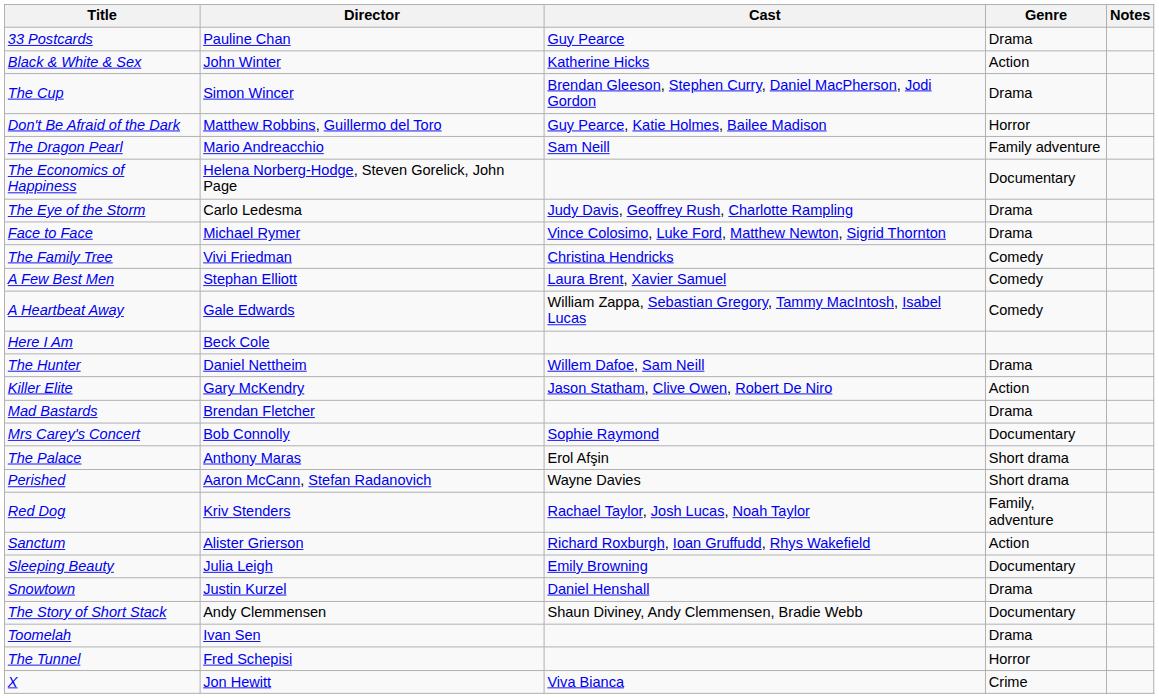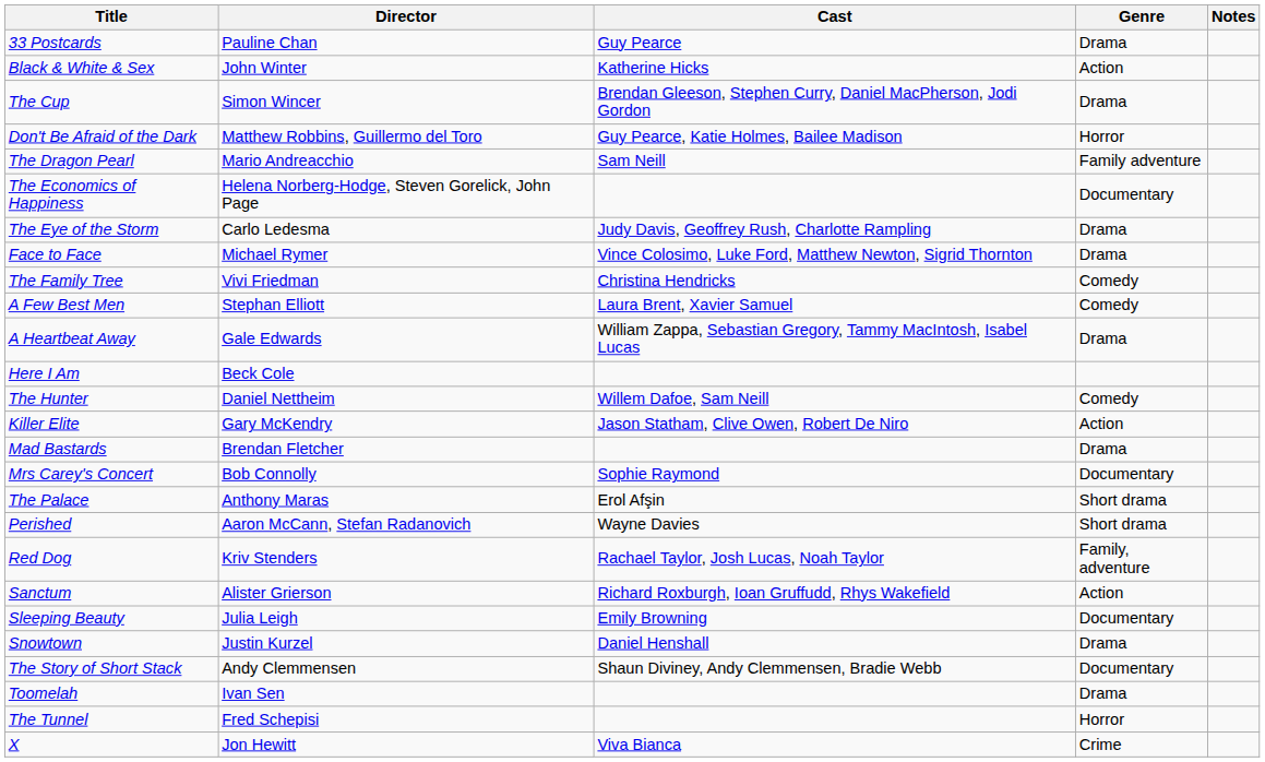 <table class="wikitable sortable" style="width:100%;">
 <tr>
 <th>Title</th>
 <th>Director</th>
 <th>Cast</th>
 <th>Genre</th>
 <th>Notes</th>
 </tr>
 <tr>
 <td><em><a href='#'>33 Postcards</a></em></td>
 <td><a href='#'>Pauline Chan</a></td>
 <td><a href='#'>Guy Pearce</a></td>
 <td>Drama</td>
 <td></td>
 </tr>
 <tr>
 <td><em><a href='#'>Black & White & Sex</a></em></td>
 <td><a href='#'>John Winter</a></td>
 <td><a href='#'>Katherine Hicks</a></td>
 <td>Action</td>
 <td></td>
 </tr>
 <tr>
 <td><em><a href='#'>The Cup</a></em></td>
 <td><a href='#'>Simon Wincer</a></td>
 <td><a href='#'>Brendan Gleeson</a>, <a href='#'>Stephen Curry</a>, <a href='#'>Daniel MacPherson</a>, <a href='#'>Jodi Gordon</a></td>
 <td>Drama</td>
 <td></td>
 </tr>
 <tr>
 <td><em><a href='#'>Don't Be Afraid of the Dark</a></em></td>
 <td><a href='#'>Matthew Robbins</a>, <a href='#'>Guillermo del Toro</a></td>
 <td><a href='#'>Guy Pearce</a>, <a href='#'>Katie Holmes</a>, <a href='#'>Bailee Madison</a></td>
 <td>Horror</td>
 <td></td>
 </tr>
 <tr>
 <td><em><a href='#'>The Dragon Pearl</a></em></td>
 <td><a href='#'>Mario Andreacchio</a></td>
 <td><a href='#'>Sam Neill</a></td>
 <td>Family adventure</td>
 <td></td>
 </tr>
 <tr>
 <td><em><a href='#'>The Economics of Happiness</a></em></td>
 <td><a href='#'>Helena Norberg-Hodge</a>, Steven Gorelick, John Page</td>
 <td></td>
 <td>Documentary</td>
 <td></td>
 </tr>
 <tr>
 <td><em><a href='#'>The Eye of the Storm</a></em></td>
 <td>Carlo Ledesma</td>
 <td><a href='#'>Judy Davis</a>, <a href='#'>Geoffrey Rush</a>, <a href='#'>Charlotte Rampling</a></td>
 <td>Drama</td>
 <td></td>
 </tr>
 <tr>
 <td><em><a href='#'>Face to Face</a></em></td>
 <td><a href='#'>Michael Rymer</a></td>
 <td><a href='#'>Vince Colosimo</a>, <a href='#'>Luke Ford</a>, <a href='#'>Matthew Newton</a>, <a href='#'>Sigrid Thornton</a></td>
 <td>Drama</td>
 <td></td>
 </tr>
 <tr>
 <td><em><a href='#'>The Family Tree</a></em></td>
 <td><a href='#'>Vivi Friedman</a></td>
 <td><a href='#'>Christina Hendricks</a></td>
 <td>Comedy</td>
 <td></td>
 </tr>
 <tr>
 <td><em><a href='#'>A Few Best Men</a></em></td>
 <td><a href='#'>Stephan Elliott</a></td>
 <td><a href='#'>Laura Brent</a>, <a href='#'>Xavier Samuel</a></td>
 <td>Comedy</td>
 <td></td>
 </tr>
 <tr>
 <td><em><a href='#'>A Heartbeat Away</a> </em></td>
 <td><a href='#'>Gale Edwards</a></td>
 <td>William Zappa, <a href='#'>Sebastian Gregory</a>, <a href='#'>Tammy MacIntosh</a>, <a href='#'>Isabel Lucas</a></td>
-<td>Comedy</td>
+<td>Drama</td>
 <td></td>
 </tr>
 <tr>
 <td><em><a href='#'>Here I Am</a></em></td>
 <td><a href='#'>Beck Cole</a></td>
 <td></td>
 <td></td>
 <td></td>
 </tr>
 <tr>
 <td><em><a href='#'>The Hunter</a></em></td>
 <td><a href='#'>Daniel Nettheim</a></td>
 <td><a href='#'>Willem Dafoe</a>, <a href='#'>Sam Neill</a></td>
-<td>Drama</td>
+<td>Comedy</td>
 <td></td>
 </tr>
 <tr>
 <td><em><a href='#'>Killer Elite</a></em></td>
 <td><a href='#'>Gary McKendry</a></td>
 <td><a href='#'>Jason Statham</a>, <a href='#'>Clive Owen</a>, <a href='#'>Robert De Niro</a></td>
 <td>Action</td>
 <td></td>
 </tr>
 <tr>
 <td><em><a href='#'>Mad Bastards</a></em></td>
 <td><a href='#'>Brendan Fletcher</a></td>
 <td></td>
 <td>Drama</td>
 <td></td>
 </tr>
 <tr>
 <td><em><a href='#'>Mrs Carey's Concert</a></em></td>
 <td><a href='#'>Bob Connolly</a></td>
 <td><a href='#'>Sophie Raymond</a></td>
 <td>Documentary</td>
 <td></td>
 </tr>
 <tr>
 <td><em><a href='#'>The Palace</a></em></td>
 <td><a href='#'>Anthony Maras</a></td>
 <td>Erol Afşin</td>
 <td>Short drama</td>
 <td></td>
 </tr>
 <tr>
 <td><em><a href='#'>Perished</a></em></td>
 <td><a href='#'>Aaron McCann</a>, <a href='#'>Stefan Radanovich</a></td>
 <td>Wayne Davies</td>
 <td>Short drama</td>
 <td></td>
 </tr>
 <tr>
 <td><em><a href='#'>Red Dog</a></em></td>
 <td><a href='#'>Kriv Stenders</a></td>
 <td><a href='#'>Rachael Taylor</a>, <a href='#'>Josh Lucas</a>, <a href='#'>Noah Taylor</a></td>
 <td>Family, adventure</td>
 <td></td>
 </tr>
 <tr>
 <td><em><a href='#'>Sanctum</a></em></td>
 <td><a href='#'>Alister Grierson</a></td>
 <td><a href='#'>Richard Roxburgh</a>, <a href='#'>Ioan Gruffudd</a>, <a href='#'>Rhys Wakefield</a></td>
 <td>Action</td>
 <td></td>
 </tr>
 <tr>
 <td><em><a href='#'>Sleeping Beauty</a></em></td>
 <td><a href='#'>Julia Leigh</a></td>
 <td><a href='#'>Emily Browning</a></td>
 <td>Documentary</td>
 <td></td>
 </tr>
 <tr>
 <td><em><a href='#'>Snowtown</a></em></td>
 <td><a href='#'>Justin Kurzel</a></td>
 <td><a href='#'>Daniel Henshall</a></td>
 <td>Drama</td>
 <td></td>
 </tr>
 <tr>
 <td><em><a href='#'>The Story of Short Stack</a></em></td>
 <td>Andy Clemmensen</td>
 <td>Shaun Diviney, Andy Clemmensen, Bradie Webb</td>
 <td>Documentary</td>
 <td></td>
 </tr>
 <tr>
 <td><em><a href='#'>Toomelah</a></em></td>
 <td><a href='#'>Ivan Sen</a></td>
 <td></td>
 <td>Drama</td>
 <td></td>
 </tr>
 <tr>
 <td><em><a href='#'>The Tunnel</a></em></td>
 <td><a href='#'>Fred Schepisi</a></td>
 <td></td>
 <td>Horror</td>
 <td></td>
 </tr>
 <tr>
 <td><em><a href='#'>X</a></em></td>
 <td><a href='#'>Jon Hewitt</a></td>
 <td><a href='#'>Viva Bianca</a></td>
 <td>Crime</td>
 <td></td>
 </tr>
 </table>
